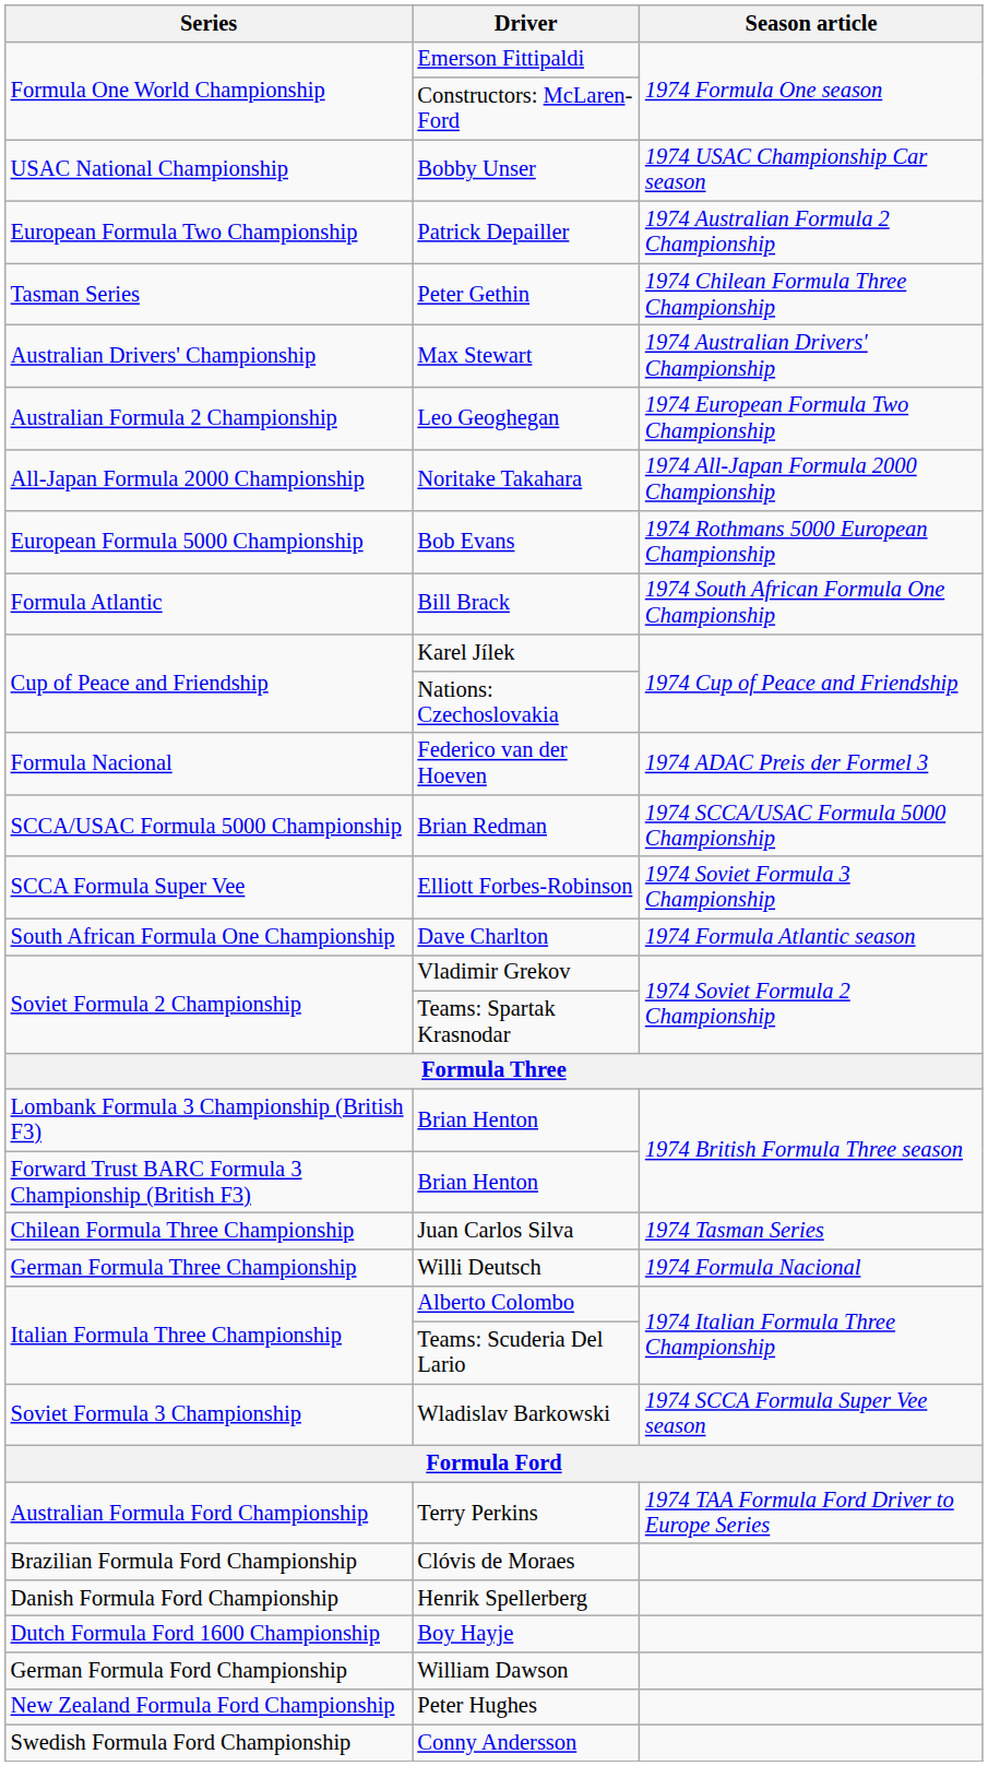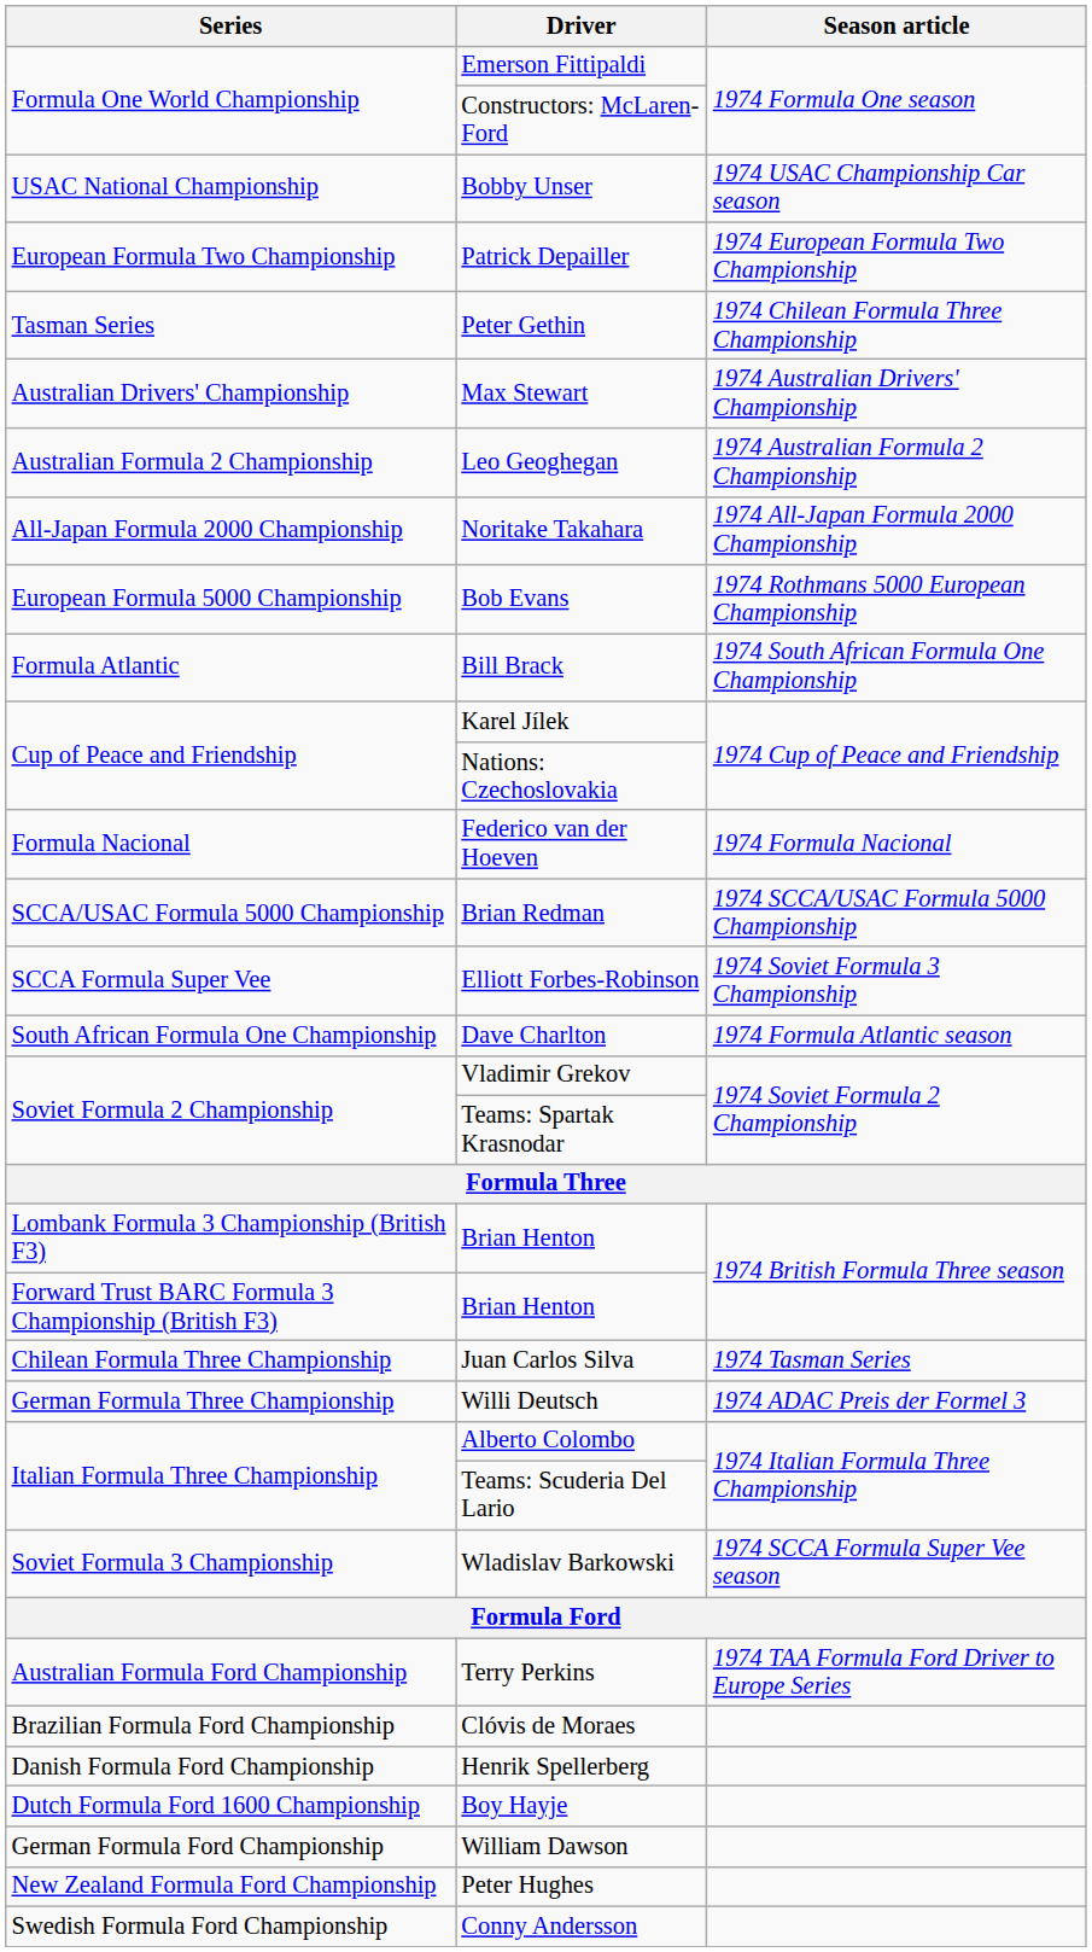 <table class="wikitable" style="font-size: 87%;">
 <tr>
 <th>Series</th>
 <th>Driver</th>
 <th>Season article</th>
 </tr>
 <tr>
 <td rowspan=2><a href='#'>Formula One World Championship</a></td>
 <td> <a href='#'>Emerson Fittipaldi</a></td>
 <td rowspan=2><em><a href='#'>1974 Formula One season</a></em></td>
 </tr>
 <tr>
 <td>Constructors:  <a href='#'>McLaren</a>-<a href='#'>Ford</a></td>
 </tr>
 <tr>
 <td><a href='#'>USAC National Championship</a></td>
 <td> <a href='#'>Bobby Unser</a></td>
 <td><em><a href='#'>1974 USAC Championship Car season</a></em></td>
 </tr>
 <tr>
 <td><a href='#'>European Formula Two Championship</a></td>
 <td> <a href='#'>Patrick Depailler</a></td>
-<td><em><a href='#'>1974 Australian Formula 2 Championship</a></em></td>
+<td><em><a href='#'>1974 European Formula Two Championship</a></em></td>
 </tr>
 <tr>
 <td><a href='#'>Tasman Series</a></td>
 <td> <a href='#'>Peter Gethin</a></td>
 <td><em><a href='#'>1974 Chilean Formula Three Championship</a></em></td>
 </tr>
 <tr>
 <td><a href='#'>Australian Drivers' Championship</a></td>
 <td> <a href='#'>Max Stewart</a></td>
 <td><em><a href='#'>1974 Australian Drivers' Championship</a></em></td>
 </tr>
 <tr>
 <td><a href='#'>Australian Formula 2 Championship</a></td>
 <td> <a href='#'>Leo Geoghegan</a></td>
-<td><em><a href='#'>1974 European Formula Two Championship</a></em></td>
+<td><em><a href='#'>1974 Australian Formula 2 Championship</a></em></td>
 </tr>
 <tr>
 <td><a href='#'>All-Japan Formula 2000 Championship</a></td>
 <td> <a href='#'>Noritake Takahara</a></td>
 <td><em><a href='#'>1974 All-Japan Formula 2000 Championship</a></em></td>
 </tr>
 <tr>
 <td><a href='#'>European Formula 5000 Championship</a></td>
 <td> <a href='#'>Bob Evans</a></td>
 <td><em><a href='#'>1974 Rothmans 5000 European Championship</a></em></td>
 </tr>
 <tr>
 <td><a href='#'>Formula Atlantic</a></td>
 <td> <a href='#'>Bill Brack</a></td>
 <td><em><a href='#'>1974 South African Formula One Championship</a></em></td>
 </tr>
 <tr>
 <td rowspan=2><a href='#'>Cup of Peace and Friendship</a></td>
 <td> Karel Jílek</td>
 <td rowspan=2><em><a href='#'>1974 Cup of Peace and Friendship</a></em></td>
 </tr>
 <tr>
 <td>Nations:  <a href='#'>Czechoslovakia</a></td>
 </tr>
 <tr>
 <td><a href='#'>Formula Nacional</a></td>
 <td> <a href='#'>Federico van der Hoeven</a></td>
-<td><em><a href='#'>1974 ADAC Preis der Formel 3</a></em></td>
+<td><em><a href='#'>1974 Formula Nacional</a></em></td>
 </tr>
 <tr>
 <td><a href='#'>SCCA/USAC Formula 5000 Championship</a></td>
 <td> <a href='#'>Brian Redman</a></td>
 <td><em><a href='#'>1974 SCCA/USAC Formula 5000 Championship</a></em></td>
 </tr>
 <tr>
 <td><a href='#'>SCCA Formula Super Vee</a></td>
 <td> <a href='#'>Elliott Forbes-Robinson</a></td>
 <td><em><a href='#'>1974 Soviet Formula 3 Championship</a></em></td>
 </tr>
 <tr>
 <td><a href='#'>South African Formula One Championship</a></td>
 <td> <a href='#'>Dave Charlton</a></td>
 <td><em><a href='#'>1974 Formula Atlantic season</a></em></td>
 </tr>
 <tr>
 <td rowspan=2><a href='#'>Soviet Formula 2 Championship</a></td>
 <td> Vladimir Grekov</td>
 <td rowspan=2><em><a href='#'>1974 Soviet Formula 2 Championship</a></em></td>
 </tr>
 <tr>
 <td>Teams:  Spartak Krasnodar</td>
 </tr>
 <tr>
 <th colspan=3><a href='#'>Formula Three</a></th>
 </tr>
 <tr>
 <td><a href='#'>Lombank Formula 3 Championship (British F3)</a></td>
 <td> <a href='#'>Brian Henton</a></td>
 <td rowspan=2><em><a href='#'>1974 British Formula Three season</a></em></td>
 </tr>
 <tr>
 <td><a href='#'>Forward Trust BARC Formula 3 Championship (British F3)</a></td>
 <td> <a href='#'>Brian Henton</a></td>
 </tr>
 <tr>
 <td><a href='#'>Chilean Formula Three Championship</a></td>
 <td> Juan Carlos Silva</td>
 <td><em><a href='#'>1974 Tasman Series</a></em></td>
 </tr>
 <tr>
 <td><a href='#'>German Formula Three Championship</a></td>
 <td> Willi Deutsch</td>
-<td><em><a href='#'>1974 Formula Nacional</a></em></td>
+<td><em><a href='#'>1974 ADAC Preis der Formel 3</a></em></td>
 </tr>
 <tr>
 <td rowspan=2><a href='#'>Italian Formula Three Championship</a></td>
 <td> <a href='#'>Alberto Colombo</a></td>
 <td rowspan=2><em><a href='#'>1974 Italian Formula Three Championship</a></em></td>
 </tr>
 <tr>
 <td>Teams:  Scuderia Del Lario</td>
 </tr>
 <tr>
 <td><a href='#'>Soviet Formula 3 Championship</a></td>
 <td> Wladislav Barkowski</td>
 <td><em><a href='#'>1974 SCCA Formula Super Vee season</a></em></td>
 </tr>
 <tr>
 <th colspan=3><a href='#'>Formula Ford</a></th>
 </tr>
 <tr>
 <td><a href='#'>Australian Formula Ford Championship</a></td>
 <td> Terry Perkins</td>
 <td><em><a href='#'>1974 TAA Formula Ford Driver to Europe Series</a></em></td>
 </tr>
 <tr>
 <td>Brazilian Formula Ford Championship</td>
 <td> Clóvis de Moraes</td>
 <td></td>
 </tr>
 <tr>
 <td>Danish Formula Ford Championship</td>
 <td> Henrik Spellerberg</td>
 <td></td>
 </tr>
 <tr>
 <td><a href='#'>Dutch Formula Ford 1600 Championship</a></td>
 <td> <a href='#'>Boy Hayje</a></td>
 <td></td>
 </tr>
 <tr>
 <td>German Formula Ford Championship</td>
 <td> William Dawson</td>
 <td></td>
 </tr>
 <tr>
 <td><a href='#'>New Zealand Formula Ford Championship</a></td>
 <td> Peter Hughes</td>
 <td></td>
 </tr>
 <tr>
 <td>Swedish Formula Ford Championship</td>
 <td> <a href='#'>Conny Andersson</a></td>
 <td></td>
 </tr>
 <tr>
 </tr>
 </table>
